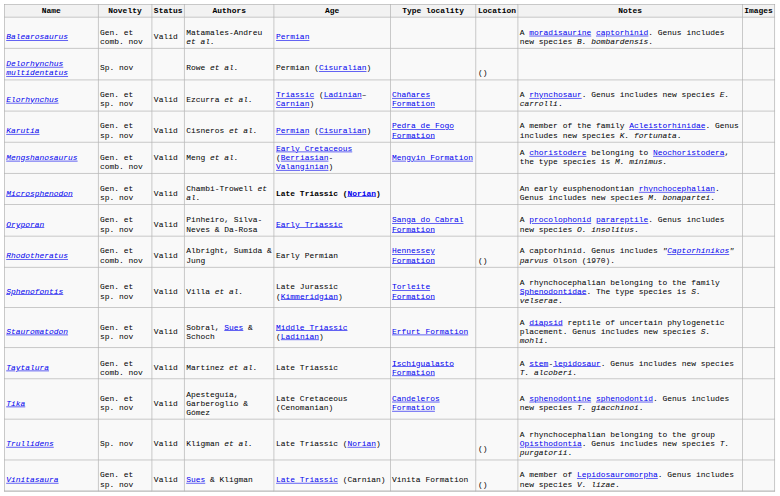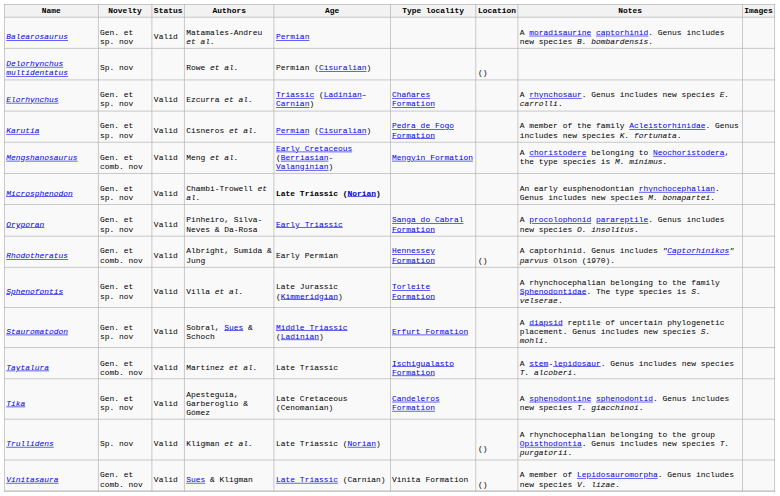 <table class="wikitable sortable" align="center" width="100%">
 <tr>
 <th>Name</th>
 <th>Novelty</th>
 <th>Status</th>
 <th>Authors</th>
 <th>Age</th>
 <th>Type locality</th>
 <th>Location</th>
 <th>Notes</th>
 <th>Images</th>
 </tr>
 <tr>
 <td><br><em><a href='#'>Balearosaurus</a></em></td>
-<td><br>Gen. et comb. nov</td>
+<td><br>Gen. et sp. nov</td>
 <td><br>Valid</td>
 <td><br>Matamales-Andreu <em>et al.</em></td>
 <td><br><a href='#'>Permian</a></td>
 <td></td>
 <td><br></td>
 <td><br>A <a href='#'>moradisaurine</a> <a href='#'>captorhinid</a>. Genus includes new species <em>B. bombardensis</em>.</td>
 <td></td>
 </tr>
 <tr>
 <td><br><em><a href='#'>Delorhynchus multidentatus</a></em></td>
 <td><br>Sp. nov</td>
 <td></td>
 <td><br>Rowe <em>et al.</em></td>
 <td><br>Permian (<a href='#'>Cisuralian</a>)</td>
 <td></td>
 <td><br><br>()</td>
 <td></td>
 <td></td>
 </tr>
 <tr>
 <td><br><em><a href='#'>Elorhynchus</a></em></td>
 <td><br>Gen. et sp. nov</td>
 <td><br>Valid</td>
 <td><br>Ezcurra <em>et al.</em></td>
 <td><br><a href='#'>Triassic</a> (<a href='#'>Ladinian</a>–<a href='#'>Carnian</a>)</td>
 <td><br><a href='#'>Chañares Formation</a></td>
 <td><br></td>
 <td><br>A <a href='#'>rhynchosaur</a>. Genus includes new species <em>E. carrolli</em>.</td>
 <td></td>
 </tr>
 <tr>
 <td><br><em><a href='#'>Karutia</a></em></td>
 <td><br>Gen. et sp. nov</td>
 <td><br>Valid</td>
 <td><br>Cisneros <em>et al.</em></td>
 <td><br><a href='#'>Permian</a> (<a href='#'>Cisuralian</a>)</td>
 <td><br><a href='#'>Pedra de Fogo Formation</a></td>
 <td><br></td>
 <td><br>A member of the family <a href='#'>Acleistorhinidae</a>. Genus includes new species <em>K. fortunata</em>.</td>
 <td></td>
 </tr>
 <tr>
 <td><em><a href='#'>Mengshanosaurus</a></em></td>
 <td><br>Gen. et comb. nov</td>
 <td>Valid</td>
 <td>Meng <em>et al.</em></td>
 <td><a href='#'>Early Cretaceous</a> (<a href='#'>Berriasian</a>-<a href='#'>Valanginian</a>)</td>
 <td><a href='#'>Mengyin Formation</a></td>
 <td></td>
 <td>A <a href='#'>choristodere</a> belonging to <a href='#'>Neochoristodera</a>, the type species is <em>M. minimus.</em></td>
 <td></td>
 </tr>
 <tr>
 <td><br><em><a href='#'>Microsphenodon</a></em></td>
 <td><br>Gen. et sp. nov</td>
 <td><br>Valid</td>
 <td><br>Chambi-Trowell <em>et al.</em></td>
 <td><strong><br>Late Triassic (<a href='#'>Norian</a>)</strong></td>
 <td></td>
 <td><br></td>
 <td><br>An early eusphenodontian <a href='#'>rhynchocephalian</a>. Genus includes new species <em>M. bonapartei</em>.</td>
 <td></td>
 </tr>
 <tr>
 <td><br><em><a href='#'>Oryporan</a></em></td>
 <td><br>Gen. et sp. nov</td>
 <td><br>Valid</td>
 <td><br>Pinheiro, Silva-Neves & Da-Rosa</td>
 <td><br><a href='#'>Early Triassic</a></td>
 <td><br><a href='#'>Sanga do Cabral Formation</a></td>
 <td><br></td>
 <td><br>A <a href='#'>procolophonid</a> <a href='#'>parareptile</a>. Genus includes new species <em>O. insolitus</em>.</td>
 <td></td>
 </tr>
 <tr>
 <td><br><em><a href='#'>Rhodotheratus</a></em></td>
 <td><br>Gen. et comb. nov</td>
 <td><br>Valid</td>
 <td><br>Albright, Sumida & Jung</td>
 <td><br>Early Permian</td>
 <td><br><a href='#'>Hennessey Formation</a></td>
 <td><br><br>()</td>
 <td><br>A captorhinid. Genus includes <em>"<a href='#'>Captorhinikos</a>" parvus</em> Olson (1970).</td>
 <td></td>
 </tr>
 <tr>
 <td><br><em><a href='#'>Sphenofontis</a></em></td>
 <td><br>Gen. et sp. nov</td>
 <td><br>Valid</td>
 <td><br>Villa <em>et al.</em></td>
 <td><br>Late Jurassic (<a href='#'>Kimmeridgian</a>)</td>
 <td><br><a href='#'>Torleite Formation</a></td>
 <td><br></td>
 <td><br>A rhynchocephalian belonging to the family <a href='#'>Sphenodontidae</a>. The type species is <em>S. velserae</em>.</td>
 <td></td>
 </tr>
 <tr>
 <td><br><em><a href='#'>Stauromatodon</a></em></td>
 <td><br>Gen. et sp. nov</td>
 <td><br>Valid</td>
 <td><br>Sobral, <a href='#'>Sues</a> & Schoch</td>
 <td><br><a href='#'>Middle Triassic</a> (<a href='#'>Ladinian</a>)</td>
 <td><br><a href='#'>Erfurt Formation</a></td>
 <td><br></td>
 <td><br>A <a href='#'>diapsid</a> reptile of uncertain phylogenetic placement. Genus includes new species <em>S. mohli</em>.</td>
 <td></td>
 </tr>
 <tr>
 <td><br><em><a href='#'>Taytalura</a></em></td>
 <td><br>Gen. et comb. nov</td>
 <td><br>Valid</td>
 <td><br>Martínez <em>et al.</em></td>
 <td><br>Late Triassic</td>
 <td><br><a href='#'>Ischigualasto Formation</a></td>
 <td><br></td>
 <td><br>A <a href='#'>stem</a>-<a href='#'>lepidosaur</a>. Genus includes new species <em>T. alcoberi</em>.</td>
 <td></td>
 </tr>
 <tr>
 <td><br><em><a href='#'>Tika</a></em></td>
 <td><br>Gen. et sp. nov</td>
 <td><br>Valid</td>
 <td><br>Apesteguía, Garberoglio & Gómez</td>
 <td><br>Late Cretaceous (Cenomanian)</td>
 <td><br><a href='#'>Candeleros Formation</a></td>
 <td><br></td>
 <td><br>A <a href='#'>sphenodontine</a> <a href='#'>sphenodontid</a>. Genus includes new species <em>T. giacchinoi</em>.</td>
 <td></td>
 </tr>
 <tr>
 <td><br><em><a href='#'>Trullidens</a></em></td>
 <td><br>Sp. nov</td>
 <td><br>Valid</td>
 <td><br>Kligman <em>et al.</em></td>
 <td><br>Late Triassic (<a href='#'>Norian</a>)</td>
 <td></td>
 <td><br><br>()</td>
 <td><br>A rhynchocephalian belonging to the group <a href='#'>Opisthodontia</a>. Genus includes new species <em>T. purgatorii</em>.</td>
 <td></td>
 </tr>
 <tr>
 <td><br><em><a href='#'>Vinitasaura</a></em></td>
-<td><br>Gen. et sp. nov</td>
+<td><br>Gen. et comb. nov</td>
 <td><br>Valid</td>
 <td><br><a href='#'>Sues</a> & Kligman</td>
 <td><br><a href='#'>Late Triassic</a> (Carnian)</td>
 <td><br>Vinita Formation</td>
 <td><br><br>()</td>
 <td><br>A member of <a href='#'>Lepidosauromorpha</a>. Genus includes new species <em>V. lizae</em>.</td>
 <td></td>
 </tr>
 <tr>
 </tr>
 </table>
